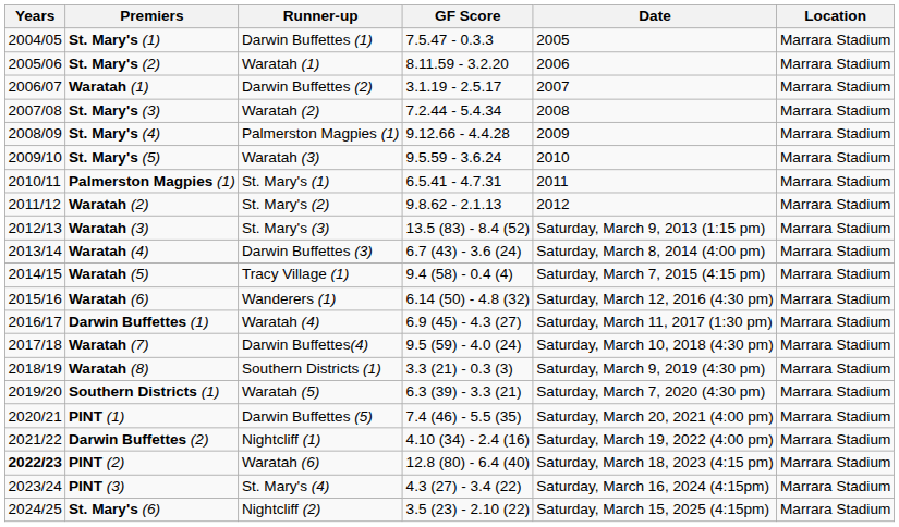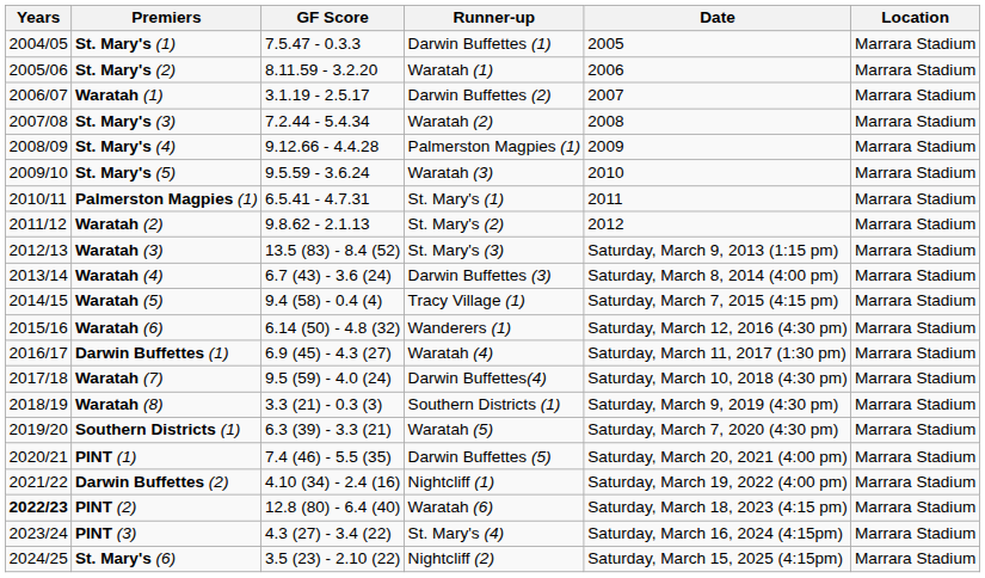 <table class="wikitable" style="text-align:left;">
 <tr style="background:#efefef;">
 <th>Years</th>
 <th>Premiers</th>
+<th>GF Score</th>
 <th>Runner-up</th>
-<th>GF Score</th>
 <th>Date</th>
 <th>Location</th>
 </tr>
 <tr>
 <td>2004/05</td>
 <td><strong>St. Mary's</strong> <em>(1)</em></td>
+<td>7.5.47 - 0.3.3</td>
 <td>Darwin Buffettes <em>(1)</em></td>
-<td>7.5.47 - 0.3.3</td>
 <td>2005</td>
 <td>Marrara Stadium</td>
 </tr>
 <tr>
 <td>2005/06</td>
 <td><strong>St. Mary's</strong> <em>(2)</em></td>
+<td>8.11.59 - 3.2.20</td>
 <td>Waratah <em>(1)</em></td>
-<td>8.11.59 - 3.2.20</td>
 <td>2006</td>
 <td>Marrara Stadium</td>
 </tr>
 <tr>
 <td>2006/07</td>
 <td><strong>Waratah</strong> <em>(1)</em></td>
+<td>3.1.19 - 2.5.17</td>
 <td>Darwin Buffettes <em>(2)</em></td>
-<td>3.1.19 - 2.5.17</td>
 <td>2007</td>
 <td>Marrara Stadium</td>
 </tr>
 <tr>
 <td>2007/08</td>
 <td><strong>St. Mary's</strong> <em>(3)</em></td>
+<td>7.2.44 - 5.4.34</td>
 <td>Waratah <em>(2)</em></td>
-<td>7.2.44 - 5.4.34</td>
 <td>2008</td>
 <td>Marrara Stadium</td>
 </tr>
 <tr>
 <td>2008/09</td>
 <td><strong>St. Mary's</strong> <em>(4)</em></td>
+<td>9.12.66 - 4.4.28</td>
 <td>Palmerston Magpies <em>(1)</em></td>
-<td>9.12.66 - 4.4.28</td>
 <td>2009</td>
 <td>Marrara Stadium</td>
 </tr>
 <tr>
 <td>2009/10</td>
 <td><strong>St. Mary's</strong> <em>(5)</em></td>
+<td>9.5.59 - 3.6.24</td>
 <td>Waratah <em>(3)</em></td>
-<td>9.5.59 - 3.6.24</td>
 <td>2010</td>
 <td>Marrara Stadium</td>
 </tr>
 <tr>
 <td>2010/11</td>
 <td><strong>Palmerston Magpies</strong> <em>(1)</em></td>
+<td>6.5.41 - 4.7.31</td>
 <td>St. Mary's <em>(1)</em></td>
-<td>6.5.41 - 4.7.31</td>
 <td>2011</td>
 <td>Marrara Stadium</td>
 </tr>
 <tr>
 <td>2011/12</td>
 <td><strong>Waratah</strong> <em>(2)</em></td>
+<td>9.8.62 - 2.1.13</td>
 <td>St. Mary's <em>(2)</em></td>
-<td>9.8.62 - 2.1.13</td>
 <td>2012</td>
 <td>Marrara Stadium</td>
 </tr>
 <tr>
 <td>2012/13</td>
 <td><strong>Waratah</strong> <em>(3)</em></td>
+<td>13.5 (83) - 8.4 (52)</td>
 <td>St. Mary's <em>(3)</em></td>
-<td>13.5 (83) - 8.4 (52)</td>
 <td>Saturday, March 9, 2013 (1:15 pm)</td>
 <td>Marrara Stadium</td>
 </tr>
 <tr>
 <td>2013/14</td>
 <td><strong>Waratah</strong> <em>(4)</em></td>
+<td>6.7 (43) - 3.6 (24)</td>
 <td>Darwin Buffettes <em>(3)</em></td>
-<td>6.7 (43) - 3.6 (24)</td>
 <td>Saturday, March 8, 2014 (4:00 pm)</td>
 <td>Marrara Stadium</td>
 </tr>
 <tr>
 <td>2014/15</td>
 <td><strong>Waratah</strong> <em>(5)</em></td>
+<td>9.4 (58) - 0.4 (4)</td>
 <td>Tracy Village <em>(1)</em></td>
-<td>9.4 (58) - 0.4 (4)</td>
 <td>Saturday, March 7, 2015 (4:15 pm)</td>
 <td>Marrara Stadium</td>
 </tr>
 <tr>
 <td>2015/16</td>
 <td><strong>Waratah</strong> <em>(6)</em></td>
+<td>6.14 (50) - 4.8 (32)</td>
 <td>Wanderers <em>(1)</em></td>
-<td>6.14 (50) - 4.8 (32)</td>
 <td>Saturday, March 12, 2016 (4:30 pm)</td>
 <td>Marrara Stadium</td>
 </tr>
 <tr>
 <td>2016/17</td>
 <td><strong>Darwin Buffettes</strong> <em>(1)</em></td>
+<td>6.9 (45) - 4.3 (27)</td>
 <td>Waratah <em>(4)</em></td>
-<td>6.9 (45) - 4.3 (27)</td>
 <td>Saturday, March 11, 2017 (1:30 pm)</td>
 <td>Marrara Stadium</td>
 </tr>
 <tr>
 <td>2017/18</td>
 <td><strong>Waratah</strong> <em>(7)</em></td>
+<td>9.5 (59) - 4.0 (24)</td>
 <td>Darwin Buffettes<em>(4)</em></td>
-<td>9.5 (59) - 4.0 (24)</td>
 <td>Saturday, March 10, 2018 (4:30 pm)</td>
 <td>Marrara Stadium</td>
 </tr>
 <tr>
 <td>2018/19</td>
 <td><strong>Waratah</strong> <em>(8)</em></td>
+<td>3.3 (21) - 0.3 (3)</td>
 <td>Southern Districts <em>(1)</em></td>
-<td>3.3 (21) - 0.3 (3)</td>
 <td>Saturday, March 9, 2019 (4:30 pm)</td>
 <td>Marrara Stadium</td>
 </tr>
 <tr>
 <td>2019/20</td>
 <td><strong>Southern Districts</strong> <em>(1)</em></td>
+<td>6.3 (39) - 3.3 (21)</td>
 <td>Waratah <em>(5)</em></td>
-<td>6.3 (39) - 3.3 (21)</td>
 <td>Saturday, March 7, 2020 (4:30 pm)</td>
 <td>Marrara Stadium</td>
 </tr>
 <tr>
 <td>2020/21</td>
 <td><strong>PINT</strong> <em>(1)</em></td>
+<td>7.4 (46) - 5.5 (35)</td>
 <td>Darwin Buffettes <em>(5)</em></td>
-<td>7.4 (46) - 5.5 (35)</td>
 <td>Saturday, March 20, 2021 (4:00 pm)</td>
 <td>Marrara Stadium</td>
 </tr>
 <tr>
 <td>2021/22</td>
 <td><strong>Darwin Buffettes</strong> <em>(2)</em></td>
+<td>4.10 (34) - 2.4 (16)</td>
 <td>Nightcliff <em>(1)</em></td>
-<td>4.10 (34) - 2.4 (16)</td>
 <td>Saturday, March 19, 2022 (4:00 pm)</td>
 <td>Marrara Stadium</td>
 </tr>
 <tr>
 <td><strong>2022/23</strong></td>
 <td><strong>PINT</strong> <em>(2)</em></td>
+<td>12.8 (80) - 6.4 (40)</td>
 <td>Waratah <em>(6)</em></td>
-<td>12.8 (80) - 6.4 (40)</td>
 <td>Saturday, March 18, 2023 (4:15 pm)</td>
 <td>Marrara Stadium</td>
 </tr>
 <tr>
 <td>2023/24</td>
 <td><strong>PINT</strong> <em>(3)</em></td>
+<td>4.3 (27) - 3.4 (22)</td>
 <td>St. Mary's <em>(4)</em></td>
-<td>4.3 (27) - 3.4 (22)</td>
 <td>Saturday, March 16, 2024 (4:15pm)</td>
 <td>Marrara Stadium</td>
 </tr>
 <tr>
 <td>2024/25</td>
 <td><strong>St. Mary's</strong> <em>(6)</em></td>
+<td>3.5 (23) - 2.10 (22)</td>
 <td>Nightcliff <em>(2)</em></td>
-<td>3.5 (23) - 2.10 (22)</td>
 <td>Saturday, March 15, 2025 (4:15pm)</td>
 <td>Marrara Stadium</td>
 </tr>
 </table>
